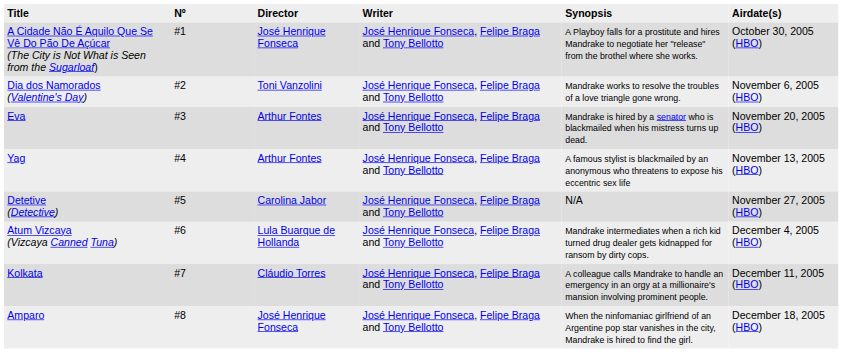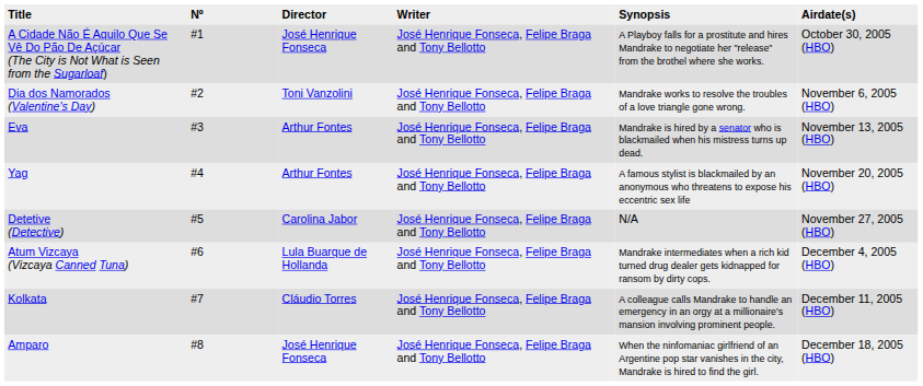 <table border="0" cellpadding="5" cellspacing="0" width="100%" align="center">
 <tr style="background:#eee;" valign="top">
 <td width="20%"><strong>Title</strong></td>
 <td width="10%"><strong>Nº</strong></td>
 <td><strong>Director</strong></td>
 <td><strong>Writer</strong></td>
 <td width="20%"><strong>Synopsis</strong></td>
 <td><strong>Airdate(s)</strong></td>
 </tr>
 <tr style="background:#ddd;" valign="top">
 <td><a href='#'>A Cidade Não É Aquilo Que Se Vê Do Pão De Açúcar</a><br><em>(The City is Not What is Seen from the <a href='#'>Sugarloaf</a></em>)</td>
 <td>#1</td>
 <td><a href='#'>José Henrique Fonseca</a></td>
 <td><a href='#'>José Henrique Fonseca</a>, <a href='#'>Felipe Braga</a> and <a href='#'>Tony Bellotto</a></td>
 <td><small>A Playboy falls for a prostitute and hires Mandrake to negotiate her "release" from the brothel where she works.</small></td>
 <td>October 30, 2005 (<a href='#'>HBO</a>)</td>
 </tr>
 <tr style="background:#eee;" valign="top">
 <td><a href='#'>Dia dos Namorados</a><br><em>(<a href='#'>Valentine's Day</a>)</em></td>
 <td>#2</td>
 <td><a href='#'>Toni Vanzolini</a></td>
 <td><a href='#'>José Henrique Fonseca</a>, <a href='#'>Felipe Braga</a> and <a href='#'>Tony Bellotto</a></td>
 <td><small>Mandrake works to resolve the troubles of a love triangle gone wrong.</small></td>
 <td>November 6, 2005 (<a href='#'>HBO</a>)</td>
 </tr>
 <tr style="background:#ddd;" valign="top">
 <td><a href='#'>Eva</a></td>
 <td>#3</td>
 <td><a href='#'>Arthur Fontes</a></td>
 <td><a href='#'>José Henrique Fonseca</a>, <a href='#'>Felipe Braga</a> and <a href='#'>Tony Bellotto</a></td>
 <td><small>Mandrake is hired by a <a href='#'>senator</a> who is blackmailed when his mistress turns up dead.</small></td>
-<td>November 20, 2005 (<a href='#'>HBO</a>)</td>
+<td>November 13, 2005 (<a href='#'>HBO</a>)</td>
 </tr>
 <tr style="background:#eee;" valign="top">
 <td><a href='#'>Yag</a></td>
 <td>#4</td>
 <td><a href='#'>Arthur Fontes</a></td>
 <td><a href='#'>José Henrique Fonseca</a>, <a href='#'>Felipe Braga</a> and <a href='#'>Tony Bellotto</a></td>
 <td><small>A famous stylist is blackmailed by an anonymous who threatens to expose his eccentric sex life</small></td>
-<td>November 13, 2005 (<a href='#'>HBO</a>)</td>
+<td>November 20, 2005 (<a href='#'>HBO</a>)</td>
 </tr>
 <tr style="background:#ddd;" valign="top">
 <td><a href='#'>Detetive</a><br><em>(<a href='#'>Detective</a>)</em></td>
 <td>#5</td>
 <td><a href='#'>Carolina Jabor</a></td>
 <td><a href='#'>José Henrique Fonseca</a>, <a href='#'>Felipe Braga</a> and <a href='#'>Tony Bellotto</a></td>
 <td>N/A</td>
 <td>November 27, 2005 (<a href='#'>HBO</a>)</td>
 </tr>
 <tr style="background:#eee;" valign="top">
 <td><a href='#'>Atum Vizcaya</a><br><em>(Vizcaya <a href='#'>Canned</a> <a href='#'>Tuna</a>)</em></td>
 <td>#6</td>
 <td><a href='#'>Lula Buarque de Hollanda</a></td>
 <td><a href='#'>José Henrique Fonseca</a>, <a href='#'>Felipe Braga</a> and <a href='#'>Tony Bellotto</a></td>
 <td><small>Mandrake intermediates when a rich kid turned drug dealer gets kidnapped for ransom by dirty cops.</small></td>
 <td>December 4, 2005 (<a href='#'>HBO</a>)</td>
 </tr>
 <tr style="background:#ddd;" valign="top">
 <td><a href='#'>Kolkata</a></td>
 <td>#7</td>
 <td><a href='#'>Cláudio Torres</a></td>
 <td><a href='#'>José Henrique Fonseca</a>, <a href='#'>Felipe Braga</a> and <a href='#'>Tony Bellotto</a></td>
 <td><small>A colleague calls Mandrake to handle an emergency in an orgy at a millionaire's mansion involving prominent people.</small></td>
 <td>December 11, 2005 (<a href='#'>HBO</a>)</td>
 </tr>
 <tr style="background:#eee;" valign="top">
 <td><a href='#'>Amparo</a></td>
 <td>#8</td>
 <td><a href='#'>José Henrique Fonseca</a></td>
 <td><a href='#'>José Henrique Fonseca</a>, <a href='#'>Felipe Braga</a> and <a href='#'>Tony Bellotto</a></td>
 <td><small>When the ninfomaniac girlfriend of an Argentine pop star vanishes in the city, Mandrake is hired to find the girl.</small></td>
 <td>December 18, 2005 (<a href='#'>HBO</a>)</td>
 </tr>
 <tr style="background:#ddd;" valign="top">
 </tr>
 </table>
